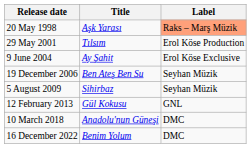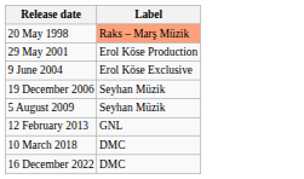 <table class="wikitable" style="font-size: 90%;">
 <tr>
 <th>Release date</th>
-<th>Title</th>
 <th>Label</th>
 </tr>
 <tr>
 <td>20 May 1998</td>
-<td><em><a href='#'>Aşk Yarası</a></em></td>
 <td style="background: lightsalmon;">Raks – Marş Müzik</td>
 </tr>
 <tr>
 <td>29 May 2001</td>
-<td><em><a href='#'>Tılsım</a></em></td>
 <td>Erol Köse Production</td>
 </tr>
 <tr>
 <td>9 June 2004</td>
-<td><em><a href='#'>Ay Şahit</a></em></td>
 <td>Erol Köse Exclusive</td>
 </tr>
 <tr>
 <td>19 December 2006</td>
-<td><em><a href='#'>Ben Ateş Ben Su</a></em></td>
 <td>Seyhan Müzik</td>
 </tr>
 <tr>
 <td>5 August 2009</td>
-<td><em><a href='#'>Sihirbaz</a></em></td>
 <td>Seyhan Müzik</td>
 </tr>
 <tr>
 <td>12 February 2013</td>
-<td><em><a href='#'>Gül Kokusu</a></em></td>
 <td>GNL</td>
 </tr>
 <tr>
 <td>10 March 2018</td>
-<td><em><a href='#'>Anadolu'nun Güneşi</a></em></td>
 <td>DMC</td>
 </tr>
 <tr>
 <td>16 December 2022</td>
-<td><em><a href='#'>Benim Yolum</a></em></td>
 <td>DMC</td>
 </tr>
 </table>
